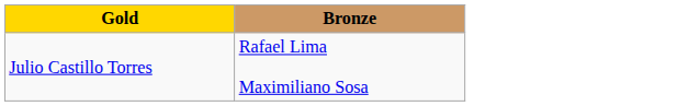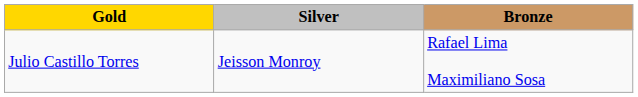 <table class="wikitable" style="text-align:left">
 <tr align="center">
 <td width=200 bgcolor=gold><strong>Gold</strong></td>
+<td width=200 bgcolor=silver><strong>Silver</strong></td>
 <td width=200 bgcolor=CC9966><strong>Bronze</strong></td>
 </tr>
 <tr>
 <td><a href='#'>Julio Castillo Torres</a><br></td>
+<td><a href='#'>Jeisson Monroy</a><br></td>
 <td><a href='#'>Rafael Lima</a><br><br><a href='#'>Maximiliano Sosa</a><br></td>
 </tr>
 </table>
